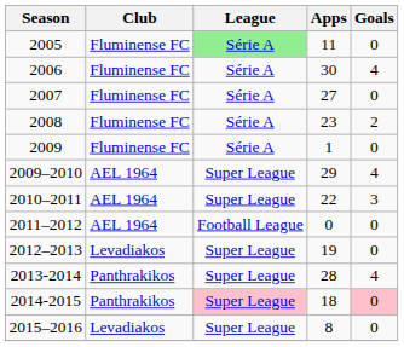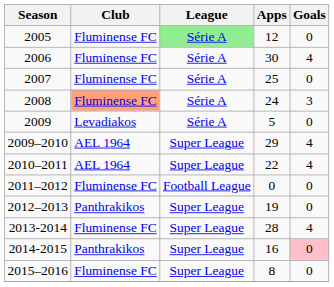 <table class="wikitable">
 <tr align=center style=background:#EFEFEF>
 <th>Season</th>
 <th>Club</th>
 <th>League</th>
 <th>Apps</th>
 <th>Goals</th>
 </tr>
 <tr>
 <td style="text-align:center;">2005</td>
 <td style="text-align:left;"><a href='#'>Fluminense FC</a></td>
 <td style="background: lightgreen; text-align:center;"><a href='#'>Série A</a></td>
-<td style="text-align:center;">11</td>
+<td style="text-align:center;">12</td>
 <td style="text-align:center;">0</td>
 </tr>
 <tr>
 <td style="text-align:center;">2006</td>
 <td style="text-align:left;"><a href='#'>Fluminense FC</a></td>
 <td style="text-align:center;"><a href='#'>Série A</a></td>
 <td style="text-align:center;">30</td>
 <td style="text-align:center;">4</td>
 </tr>
 <tr>
 <td style="text-align:center;">2007</td>
 <td style="text-align:left;"><a href='#'>Fluminense FC</a></td>
 <td style="text-align:center;"><a href='#'>Série A</a></td>
-<td style="text-align:center;">27</td>
+<td style="text-align:center;">25</td>
 <td style="text-align:center;">0</td>
 </tr>
 <tr>
 <td style="text-align:center;">2008</td>
-<td style="text-align:left;"><a href='#'>Fluminense FC</a></td>
+<td style="background: lightsalmon; text-align:left;"><a href='#'>Fluminense FC</a></td>
 <td style="text-align:center;"><a href='#'>Série A</a></td>
-<td style="text-align:center;">23</td>
-<td style="text-align:center;">2</td>
+<td style="text-align:center;">24</td>
+<td style="text-align:center;">3</td>
 </tr>
 <tr>
 <td style="text-align:center;">2009</td>
-<td style="text-align:left;"><a href='#'>Fluminense FC</a></td>
+<td style="text-align:left;"><a href='#'>Levadiakos</a></td>
 <td style="text-align:center;"><a href='#'>Série A</a></td>
-<td style="text-align:center;">1</td>
+<td style="text-align:center;">5</td>
 <td style="text-align:center;">0</td>
 </tr>
 <tr>
 <td style="text-align:center;">2009–2010</td>
 <td style="text-align:left;"><a href='#'>AEL 1964</a></td>
 <td style="text-align:center;"><a href='#'>Super League</a></td>
 <td style="text-align:center;">29</td>
 <td style="text-align:center;">4</td>
 </tr>
 <tr>
 <td style="text-align:center;">2010–2011</td>
 <td style="text-align:left;"><a href='#'>AEL 1964</a></td>
 <td style="text-align:center;"><a href='#'>Super League</a></td>
 <td style="text-align:center;">22</td>
-<td style="text-align:center;">3</td>
+<td style="text-align:center;">4</td>
 </tr>
 <tr>
 <td style="text-align:center;">2011–2012</td>
-<td style="text-align:left;"><a href='#'>AEL 1964</a></td>
+<td style="text-align:left;"><a href='#'>Fluminense FC</a></td>
 <td style="text-align:center;"><a href='#'>Football League</a></td>
 <td style="text-align:center;">0</td>
 <td style="text-align:center;">0</td>
 </tr>
 <tr>
 <td style="text-align:center;">2012–2013</td>
-<td style="text-align:left;"><a href='#'>Levadiakos</a></td>
+<td style="text-align:left;"><a href='#'>Panthrakikos</a></td>
 <td style="text-align:center;"><a href='#'>Super League</a></td>
 <td style="text-align:center;">19</td>
 <td style="text-align:center;">0</td>
 </tr>
 <tr>
 <td style="text-align:center;">2013-2014</td>
-<td style="text-align:left;"><a href='#'>Panthrakikos</a></td>
+<td style="text-align:left;"><a href='#'>Fluminense FC</a></td>
 <td style="text-align:center;"><a href='#'>Super League</a></td>
 <td style="text-align:center;">28</td>
 <td style="text-align:center;">4</td>
 </tr>
 <tr>
 <td style="text-align:center;">2014-2015</td>
 <td style="text-align:left;"><a href='#'>Panthrakikos</a></td>
-<td style="background: pink; text-align:center;"><a href='#'>Super League</a></td>
-<td style="text-align:center;">18</td>
+<td style="text-align:center;"><a href='#'>Super League</a></td>
+<td style="text-align:center;">16</td>
 <td style="background: pink; text-align:center;">0</td>
 </tr>
 <tr>
 <td style="text-align:center;">2015–2016</td>
-<td style="text-align:left;"><a href='#'>Levadiakos</a></td>
+<td style="text-align:left;"><a href='#'>Fluminense FC</a></td>
 <td style="text-align:center;"><a href='#'>Super League</a></td>
 <td style="text-align:center;">8</td>
 <td style="text-align:center;">0</td>
 </tr>
 <tr>
 </tr>
 </table>
